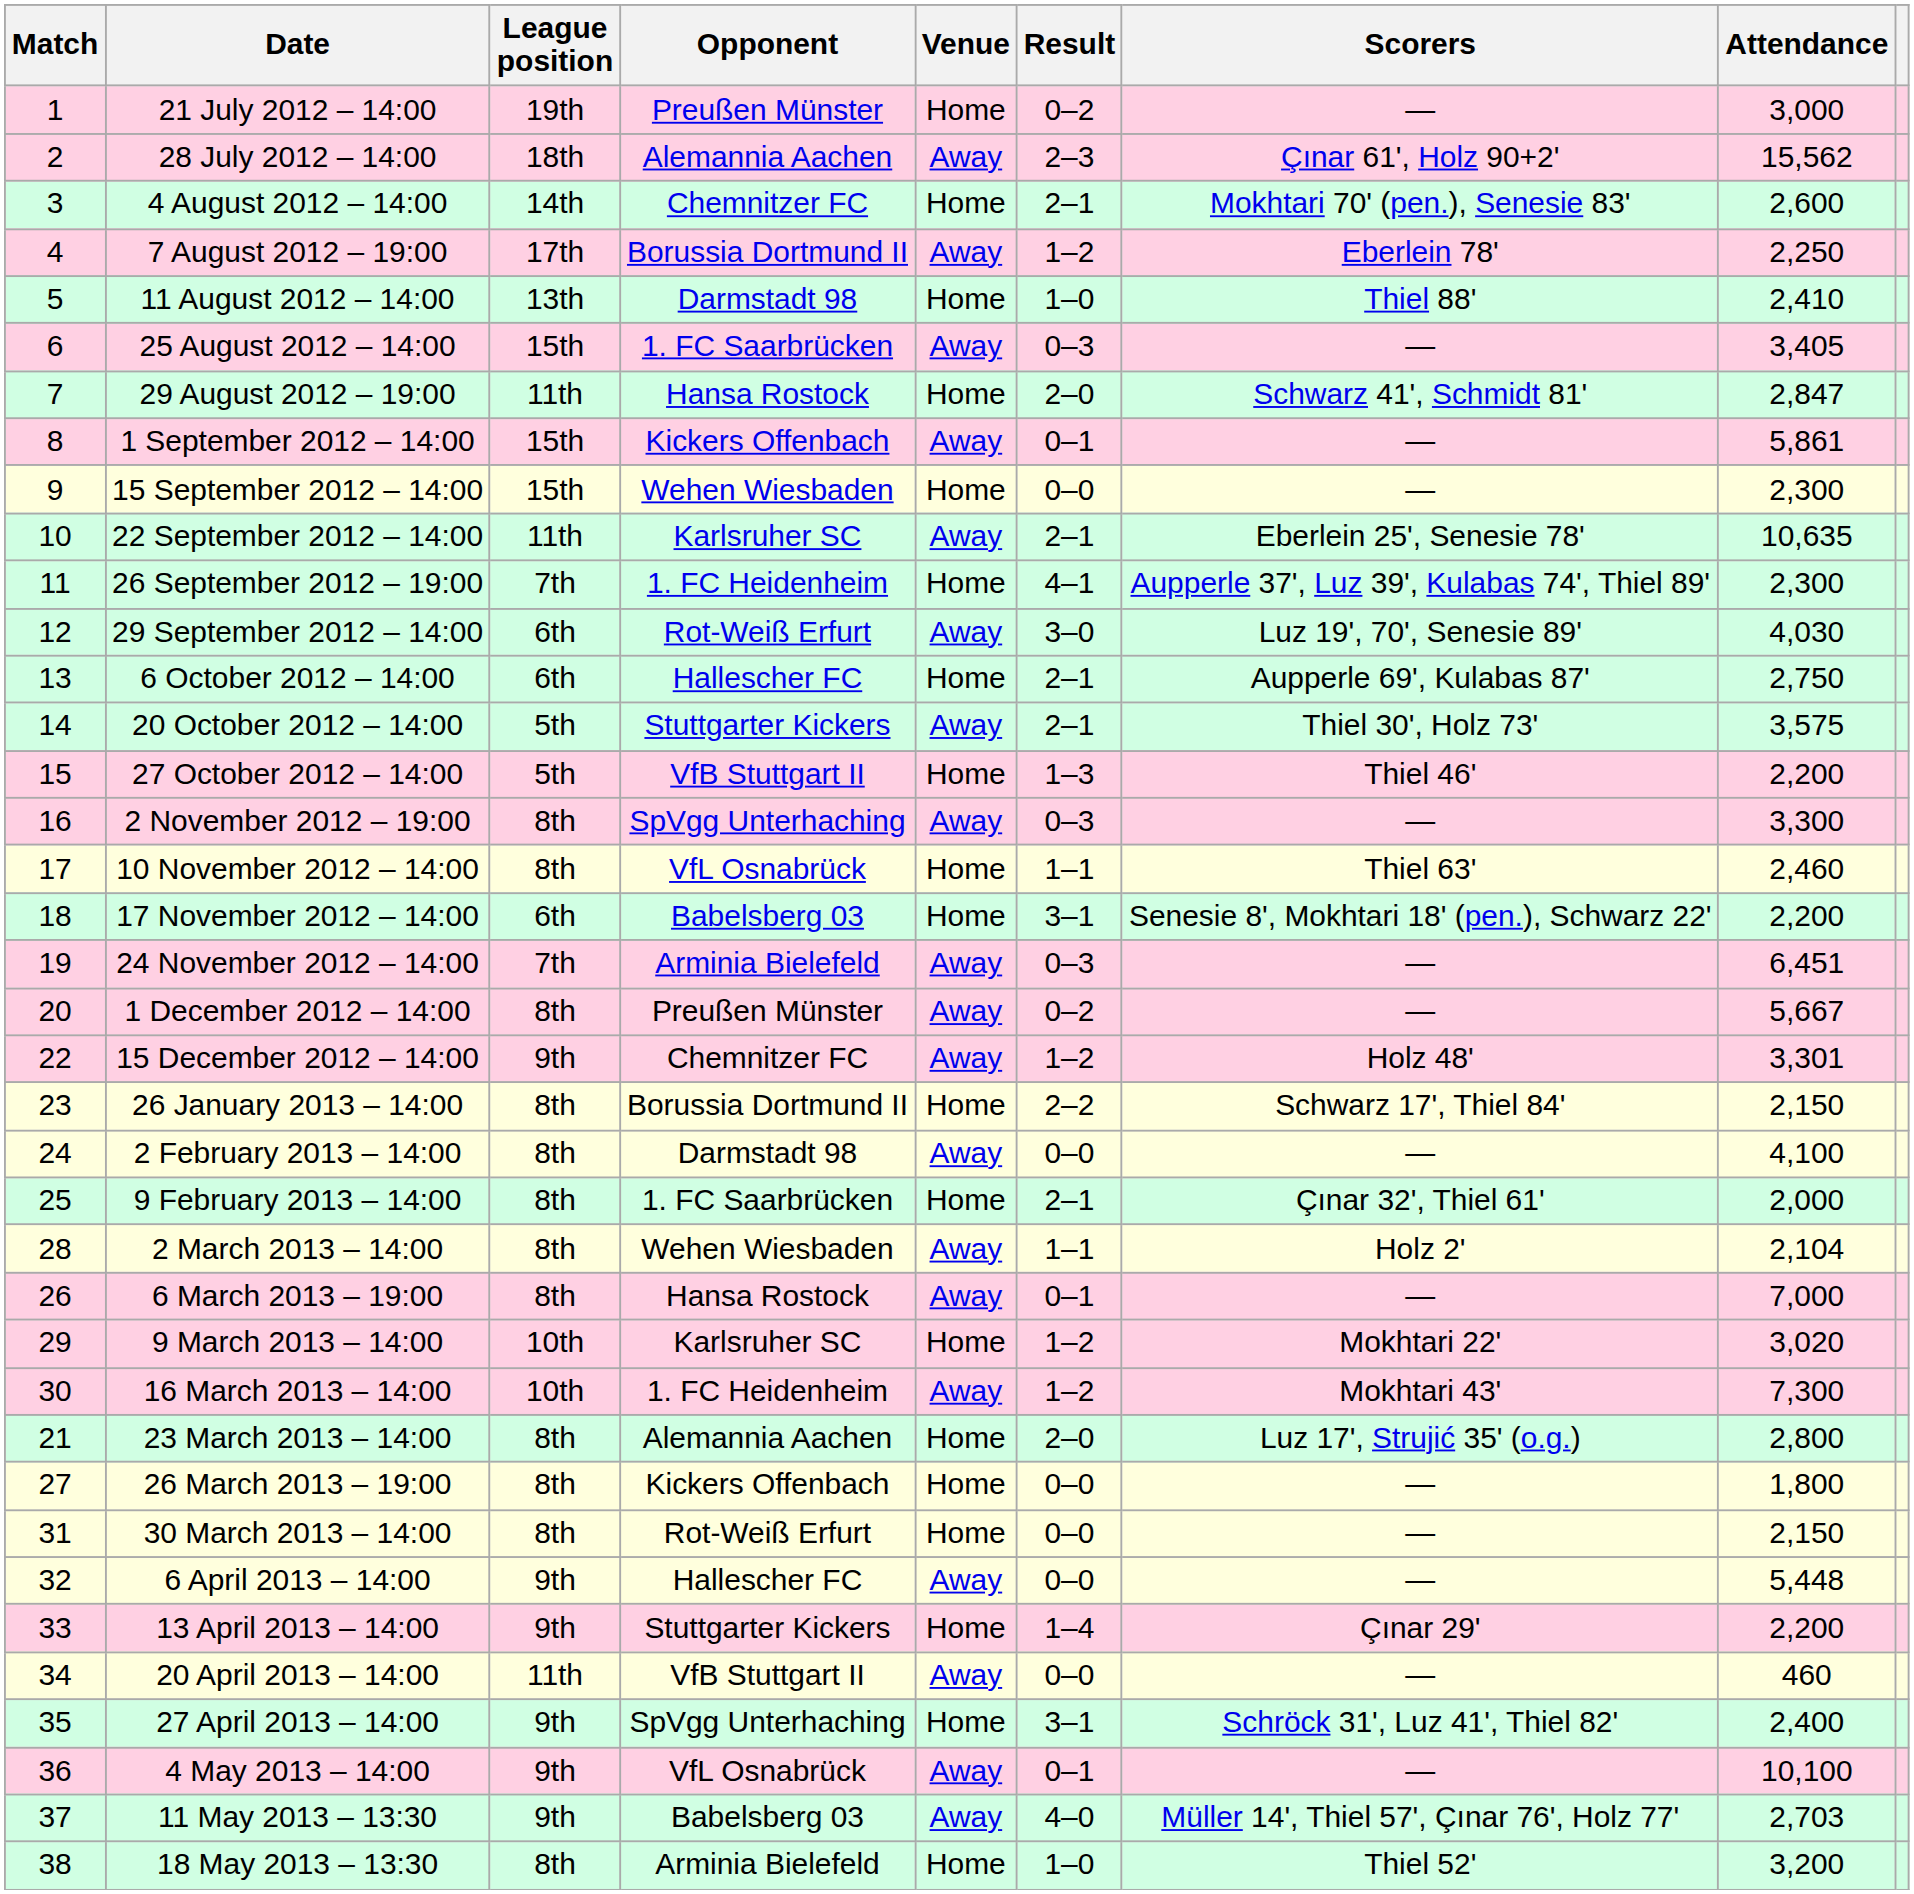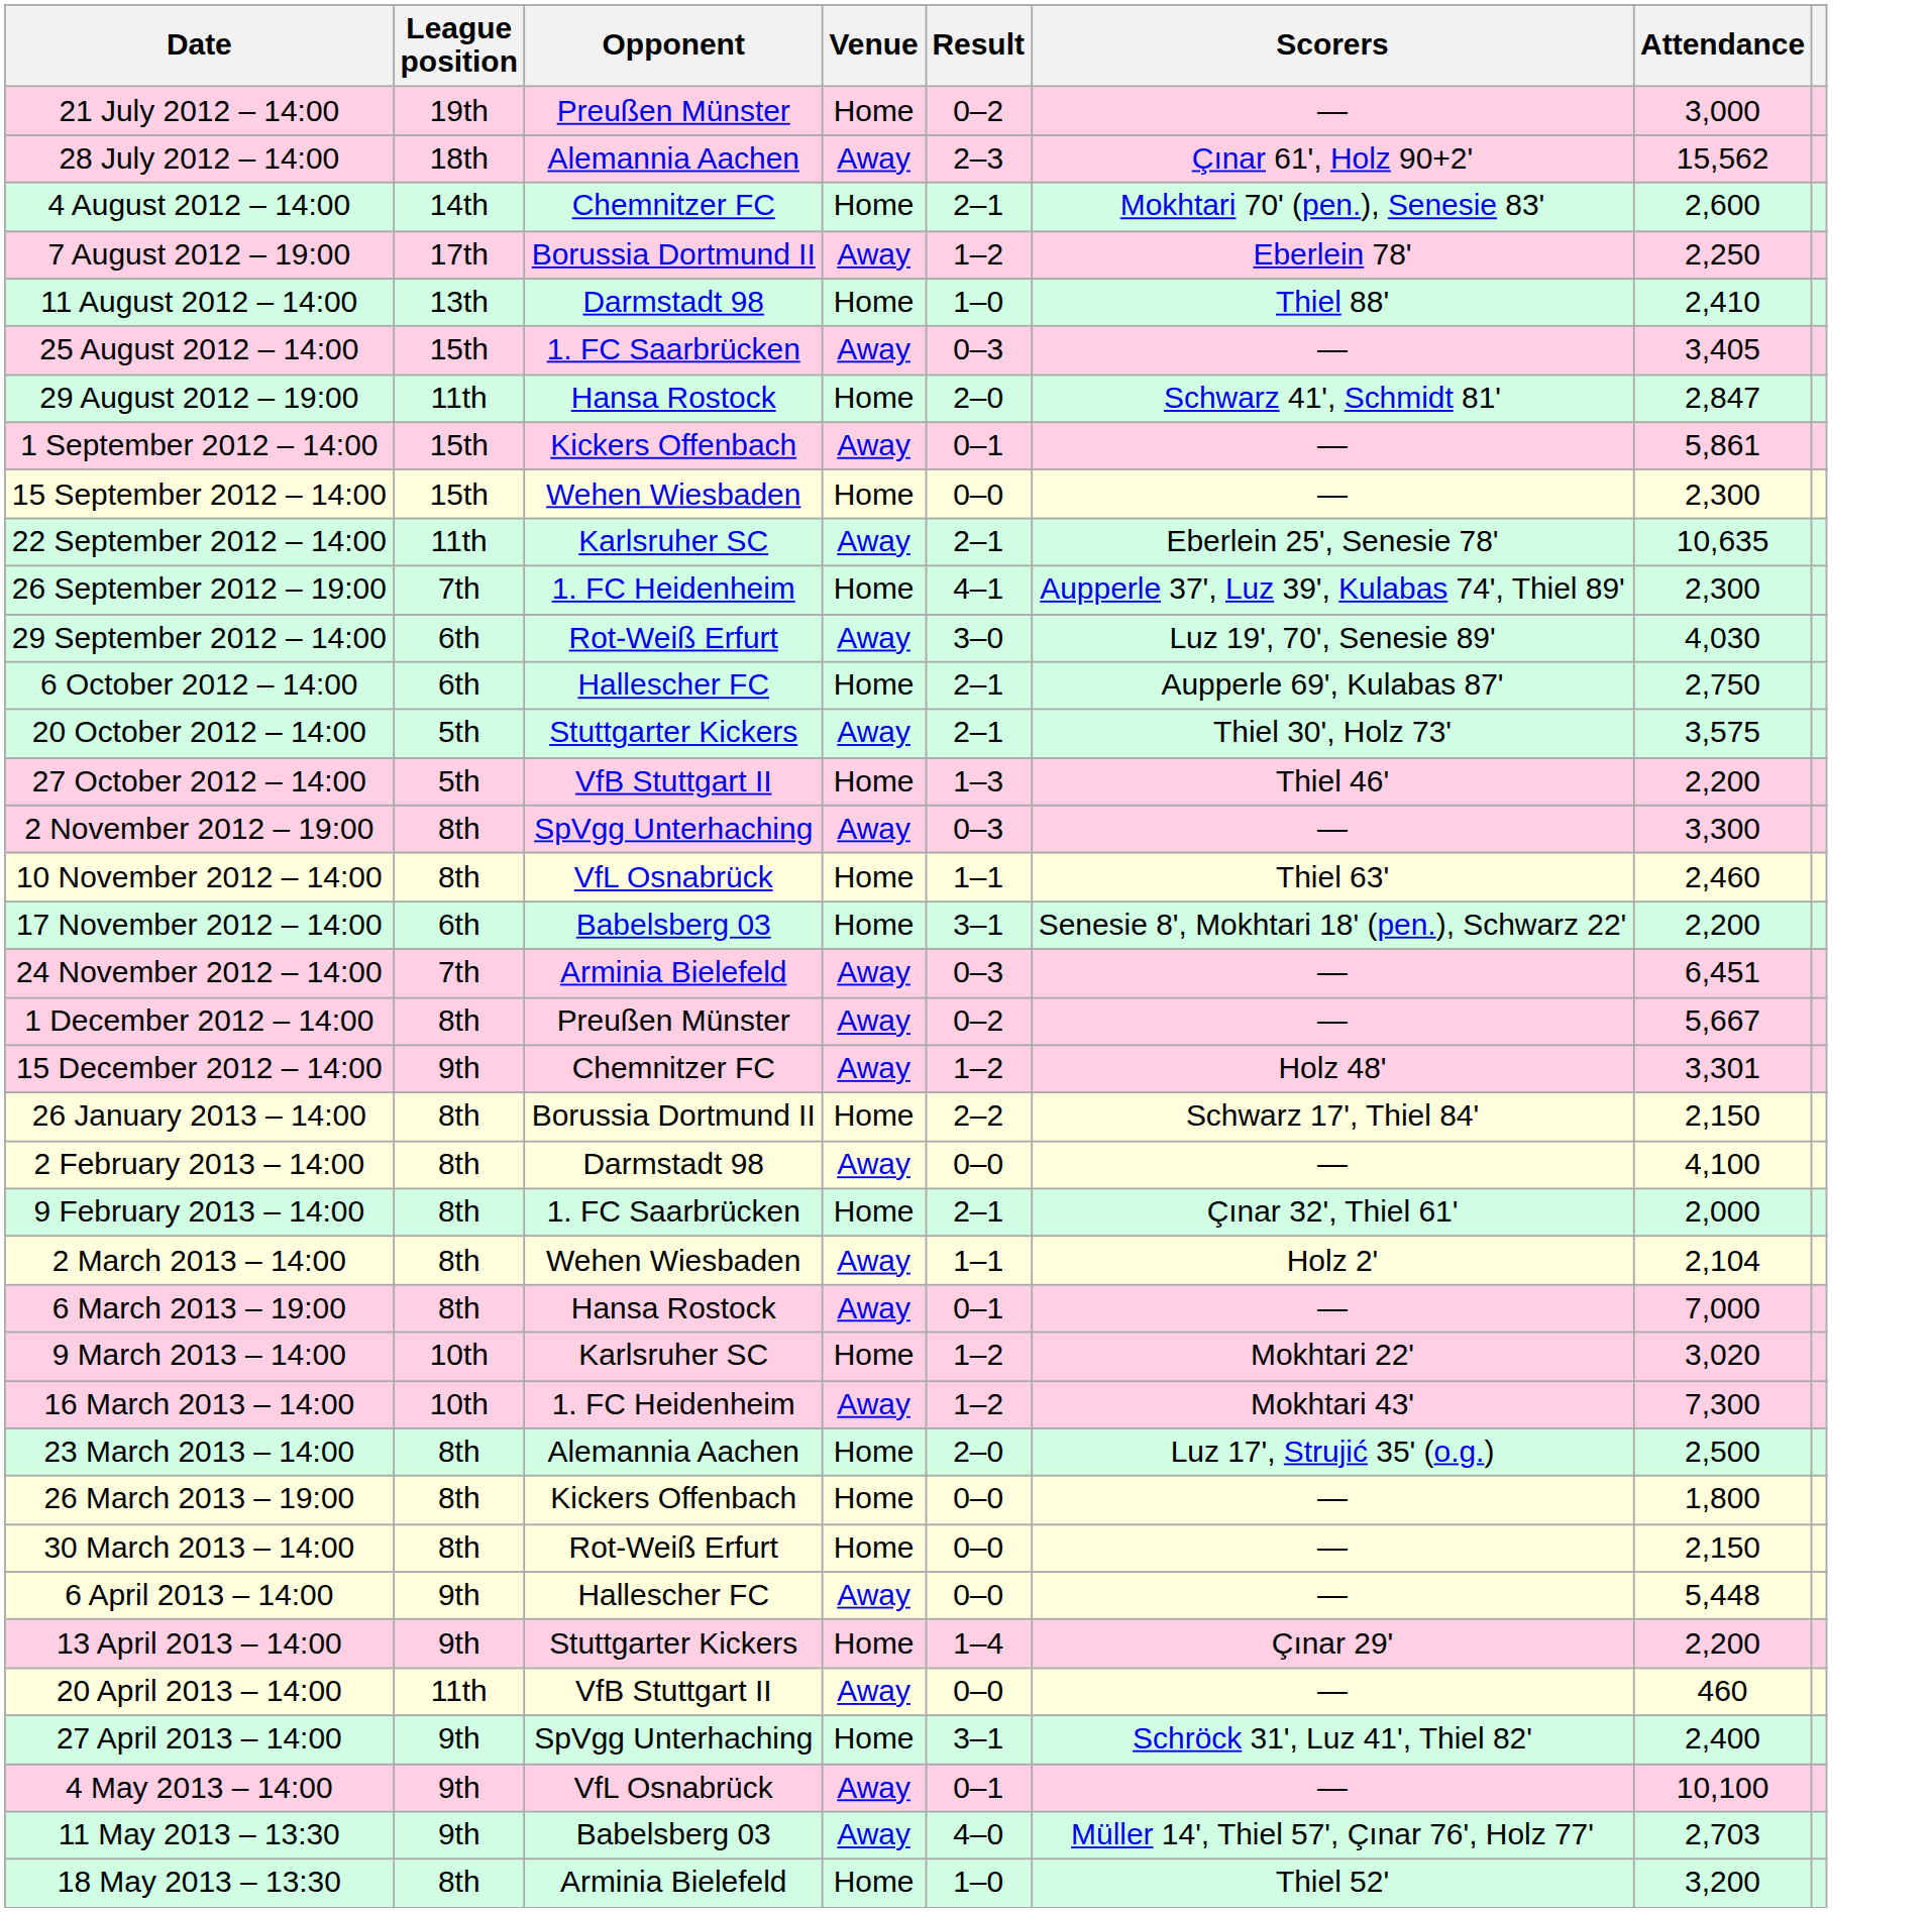 <table class="wikitable" style="text-align:center">
 <tr>
-<th>Match</th>
 <th>Date</th>
 <th>League<br>position</th>
 <th>Opponent</th>
 <th>Venue</th>
 <th>Result</th>
 <th>Scorers</th>
 <th>Attendance</th>
 <th></th>
 </tr>
 <tr style="background:#ffd0e3;">
-<td>1</td>
 <td>21 July 2012 – 14:00</td>
 <td>19th</td>
 <td><a href='#'>Preußen Münster</a></td>
 <td>Home</td>
 <td>0–2</td>
 <td>—</td>
 <td>3,000</td>
 <td></td>
 </tr>
 <tr style="background:#ffd0e3;">
-<td>2</td>
 <td>28 July 2012 – 14:00</td>
 <td>18th</td>
 <td><a href='#'>Alemannia Aachen</a></td>
 <td><a href='#'>Away</a></td>
 <td>2–3</td>
 <td><a href='#'>Çınar</a> 61', <a href='#'>Holz</a> 90+2'</td>
 <td>15,562</td>
 <td></td>
 </tr>
 <tr style="background:#d0ffe3;">
-<td>3</td>
 <td>4 August 2012 – 14:00</td>
 <td>14th</td>
 <td><a href='#'>Chemnitzer FC</a></td>
 <td>Home</td>
 <td>2–1</td>
 <td><a href='#'>Mokhtari</a> 70' (<a href='#'>pen.</a>), <a href='#'>Senesie</a> 83'</td>
 <td>2,600</td>
 <td></td>
 </tr>
 <tr style="background:#ffd0e3;">
-<td>4</td>
 <td>7 August 2012 – 19:00</td>
 <td>17th</td>
 <td><a href='#'>Borussia Dortmund II</a></td>
 <td><a href='#'>Away</a></td>
 <td>1–2</td>
 <td><a href='#'>Eberlein</a> 78'</td>
 <td>2,250</td>
 <td></td>
 </tr>
 <tr style="background:#d0ffe3;">
-<td>5</td>
 <td>11 August 2012 – 14:00</td>
 <td>13th</td>
 <td><a href='#'>Darmstadt 98</a></td>
 <td>Home</td>
 <td>1–0</td>
 <td><a href='#'>Thiel</a> 88'</td>
 <td>2,410</td>
 <td></td>
 </tr>
 <tr style="background:#ffd0e3;">
-<td>6</td>
 <td>25 August 2012 – 14:00</td>
 <td>15th</td>
 <td><a href='#'>1. FC Saarbrücken</a></td>
 <td><a href='#'>Away</a></td>
 <td>0–3</td>
 <td>—</td>
 <td>3,405</td>
 <td></td>
 </tr>
 <tr style="background:#d0ffe3;">
-<td>7</td>
 <td>29 August 2012 – 19:00</td>
 <td>11th</td>
 <td><a href='#'>Hansa Rostock</a></td>
 <td>Home</td>
 <td>2–0</td>
 <td><a href='#'>Schwarz</a> 41', <a href='#'>Schmidt</a> 81'</td>
 <td>2,847</td>
 <td></td>
 </tr>
 <tr style="background:#ffd0e3;">
-<td>8</td>
 <td>1 September 2012 – 14:00</td>
 <td>15th</td>
 <td><a href='#'>Kickers Offenbach</a></td>
 <td><a href='#'>Away</a></td>
 <td>0–1</td>
 <td>—</td>
 <td>5,861</td>
 <td></td>
 </tr>
 <tr style="background:#ffffdd;">
-<td>9</td>
 <td>15 September 2012 – 14:00</td>
 <td>15th</td>
 <td><a href='#'>Wehen Wiesbaden</a></td>
 <td>Home</td>
 <td>0–0</td>
 <td>—</td>
 <td>2,300</td>
 <td></td>
 </tr>
 <tr style="background:#d0ffe3;">
-<td>10</td>
 <td>22 September 2012 – 14:00</td>
 <td>11th</td>
 <td><a href='#'>Karlsruher SC</a></td>
 <td><a href='#'>Away</a></td>
 <td>2–1</td>
 <td>Eberlein 25', Senesie 78'</td>
 <td>10,635</td>
 <td></td>
 </tr>
 <tr style="background:#d0ffe3;">
-<td>11</td>
 <td>26 September 2012 – 19:00</td>
 <td>7th</td>
 <td><a href='#'>1. FC Heidenheim</a></td>
 <td>Home</td>
 <td>4–1</td>
 <td><a href='#'>Aupperle</a> 37', <a href='#'>Luz</a> 39', <a href='#'>Kulabas</a> 74', Thiel 89'</td>
 <td>2,300</td>
 <td></td>
 </tr>
 <tr style="background:#d0ffe3;">
-<td>12</td>
 <td>29 September 2012 – 14:00</td>
 <td>6th</td>
 <td><a href='#'>Rot-Weiß Erfurt</a></td>
 <td><a href='#'>Away</a></td>
 <td>3–0</td>
 <td>Luz 19', 70', Senesie 89'</td>
 <td>4,030</td>
 <td></td>
 </tr>
 <tr style="background:#d0ffe3;">
-<td>13</td>
 <td>6 October 2012 – 14:00</td>
 <td>6th</td>
 <td><a href='#'>Hallescher FC</a></td>
 <td>Home</td>
 <td>2–1</td>
 <td>Aupperle 69', Kulabas 87'</td>
 <td>2,750</td>
 <td></td>
 </tr>
 <tr style="background:#d0ffe3;">
-<td>14</td>
 <td>20 October 2012 – 14:00</td>
 <td>5th</td>
 <td><a href='#'>Stuttgarter Kickers</a></td>
 <td><a href='#'>Away</a></td>
 <td>2–1</td>
 <td>Thiel 30', Holz 73'</td>
 <td>3,575</td>
 <td></td>
 </tr>
 <tr style="background:#ffd0e3;">
-<td>15</td>
 <td>27 October 2012 – 14:00</td>
 <td>5th</td>
 <td><a href='#'>VfB Stuttgart II</a></td>
 <td>Home</td>
 <td>1–3</td>
 <td>Thiel 46'</td>
 <td>2,200</td>
 <td></td>
 </tr>
 <tr style="background:#ffd0e3;">
-<td>16</td>
 <td>2 November 2012 – 19:00</td>
 <td>8th</td>
 <td><a href='#'>SpVgg Unterhaching</a></td>
 <td><a href='#'>Away</a></td>
 <td>0–3</td>
 <td>—</td>
 <td>3,300</td>
 <td></td>
 </tr>
 <tr style="background:#ffffdd;">
-<td>17</td>
 <td>10 November 2012 – 14:00</td>
 <td>8th</td>
 <td><a href='#'>VfL Osnabrück</a></td>
 <td>Home</td>
 <td>1–1</td>
 <td>Thiel 63'</td>
 <td>2,460</td>
 <td></td>
 </tr>
 <tr style="background:#d0ffe3;">
-<td>18</td>
 <td>17 November 2012 – 14:00</td>
 <td>6th</td>
 <td><a href='#'>Babelsberg 03</a></td>
 <td>Home</td>
 <td>3–1</td>
 <td>Senesie 8', Mokhtari 18' (<a href='#'>pen.</a>), Schwarz 22'</td>
 <td>2,200</td>
 <td></td>
 </tr>
 <tr style="background:#ffd0e3;">
-<td>19</td>
 <td>24 November 2012 – 14:00</td>
 <td>7th</td>
 <td><a href='#'>Arminia Bielefeld</a></td>
 <td><a href='#'>Away</a></td>
 <td>0–3</td>
 <td>—</td>
 <td>6,451</td>
 <td></td>
 </tr>
 <tr style="background:#ffd0e3;">
-<td>20</td>
 <td>1 December 2012 – 14:00</td>
 <td>8th</td>
 <td>Preußen Münster</td>
 <td><a href='#'>Away</a></td>
 <td>0–2</td>
 <td>—</td>
 <td>5,667</td>
 <td></td>
 </tr>
 <tr style="background:#ffd0e3;">
-<td>22</td>
 <td>15 December 2012 – 14:00</td>
 <td>9th</td>
 <td>Chemnitzer FC</td>
 <td><a href='#'>Away</a></td>
 <td>1–2</td>
 <td>Holz 48'</td>
 <td>3,301</td>
 <td></td>
 </tr>
 <tr style="background:#ffffdd;">
-<td>23</td>
 <td>26 January 2013 – 14:00</td>
 <td>8th</td>
 <td>Borussia Dortmund II</td>
 <td>Home</td>
 <td>2–2</td>
 <td>Schwarz 17', Thiel 84'</td>
 <td>2,150</td>
 <td></td>
 </tr>
 <tr style="background:#ffffdd;">
-<td>24</td>
 <td>2 February 2013 – 14:00</td>
 <td>8th</td>
 <td>Darmstadt 98</td>
 <td><a href='#'>Away</a></td>
 <td>0–0</td>
 <td>—</td>
 <td>4,100</td>
 <td></td>
 </tr>
 <tr style="background:#d0ffe3;">
-<td>25</td>
 <td>9 February 2013 – 14:00</td>
 <td>8th</td>
 <td>1. FC Saarbrücken</td>
 <td>Home</td>
 <td>2–1</td>
 <td>Çınar 32', Thiel 61'</td>
 <td>2,000</td>
 <td></td>
 </tr>
 <tr style="background:#ffffdd;">
-<td>28</td>
 <td>2 March 2013 – 14:00</td>
 <td>8th</td>
 <td>Wehen Wiesbaden</td>
 <td><a href='#'>Away</a></td>
 <td>1–1</td>
 <td>Holz 2'</td>
 <td>2,104</td>
 <td></td>
 </tr>
 <tr style="background:#ffd0e3;">
-<td>26</td>
 <td>6 March 2013 – 19:00</td>
 <td>8th</td>
 <td>Hansa Rostock</td>
 <td><a href='#'>Away</a></td>
 <td>0–1</td>
 <td>—</td>
 <td>7,000</td>
 <td></td>
 </tr>
 <tr style="background:#ffd0e3;">
-<td>29</td>
 <td>9 March 2013 – 14:00</td>
 <td>10th</td>
 <td>Karlsruher SC</td>
 <td>Home</td>
 <td>1–2</td>
 <td>Mokhtari 22'</td>
 <td>3,020</td>
 <td></td>
 </tr>
 <tr style="background:#ffd0e3;">
-<td>30</td>
 <td>16 March 2013 – 14:00</td>
 <td>10th</td>
 <td>1. FC Heidenheim</td>
 <td><a href='#'>Away</a></td>
 <td>1–2</td>
 <td>Mokhtari 43'</td>
 <td>7,300</td>
 <td></td>
 </tr>
 <tr style="background:#d0ffe3;">
-<td>21</td>
 <td>23 March 2013 – 14:00</td>
 <td>8th</td>
 <td>Alemannia Aachen</td>
 <td>Home</td>
 <td>2–0</td>
 <td>Luz 17', <a href='#'>Strujić</a> 35' (<a href='#'>o.g.</a>)</td>
-<td>2,800</td>
+<td>2,500</td>
 <td></td>
 </tr>
 <tr style="background:#ffffdd;">
-<td>27</td>
 <td>26 March 2013 – 19:00</td>
 <td>8th</td>
 <td>Kickers Offenbach</td>
 <td>Home</td>
 <td>0–0</td>
 <td>—</td>
 <td>1,800</td>
 <td></td>
 </tr>
 <tr style="background:#ffffdd;">
-<td>31</td>
 <td>30 March 2013 – 14:00</td>
 <td>8th</td>
 <td>Rot-Weiß Erfurt</td>
 <td>Home</td>
 <td>0–0</td>
 <td>—</td>
 <td>2,150</td>
 <td></td>
 </tr>
 <tr style="background:#ffffdd;">
-<td>32</td>
 <td>6 April 2013 – 14:00</td>
 <td>9th</td>
 <td>Hallescher FC</td>
 <td><a href='#'>Away</a></td>
 <td>0–0</td>
 <td>—</td>
 <td>5,448</td>
 <td></td>
 </tr>
 <tr style="background:#ffd0e3;">
-<td>33</td>
 <td>13 April 2013 – 14:00</td>
 <td>9th</td>
 <td>Stuttgarter Kickers</td>
 <td>Home</td>
 <td>1–4</td>
 <td>Çınar 29'</td>
 <td>2,200</td>
 <td></td>
 </tr>
 <tr style="background:#ffffdd;">
-<td>34</td>
 <td>20 April 2013 – 14:00</td>
 <td>11th</td>
 <td>VfB Stuttgart II</td>
 <td><a href='#'>Away</a></td>
 <td>0–0</td>
 <td>—</td>
 <td>460</td>
 <td></td>
 </tr>
 <tr style="background:#d0ffe3;">
-<td>35</td>
 <td>27 April 2013 – 14:00</td>
 <td>9th</td>
 <td>SpVgg Unterhaching</td>
 <td>Home</td>
 <td>3–1</td>
 <td><a href='#'>Schröck</a> 31', Luz 41', Thiel 82'</td>
 <td>2,400</td>
 <td></td>
 </tr>
 <tr style="background:#ffd0e3;">
-<td>36</td>
 <td>4 May 2013 – 14:00</td>
 <td>9th</td>
 <td>VfL Osnabrück</td>
 <td><a href='#'>Away</a></td>
 <td>0–1</td>
 <td>—</td>
 <td>10,100</td>
 <td></td>
 </tr>
 <tr style="background:#d0ffe3;">
-<td>37</td>
 <td>11 May 2013 – 13:30</td>
 <td>9th</td>
 <td>Babelsberg 03</td>
 <td><a href='#'>Away</a></td>
 <td>4–0</td>
 <td><a href='#'>Müller</a> 14', Thiel 57', Çınar 76', Holz 77'</td>
 <td>2,703</td>
 <td></td>
 </tr>
 <tr style="background:#d0ffe3;">
-<td>38</td>
 <td>18 May 2013 – 13:30</td>
 <td>8th</td>
 <td>Arminia Bielefeld</td>
 <td>Home</td>
 <td>1–0</td>
 <td>Thiel 52'</td>
 <td>3,200</td>
 <td></td>
 </tr>
 </table>
